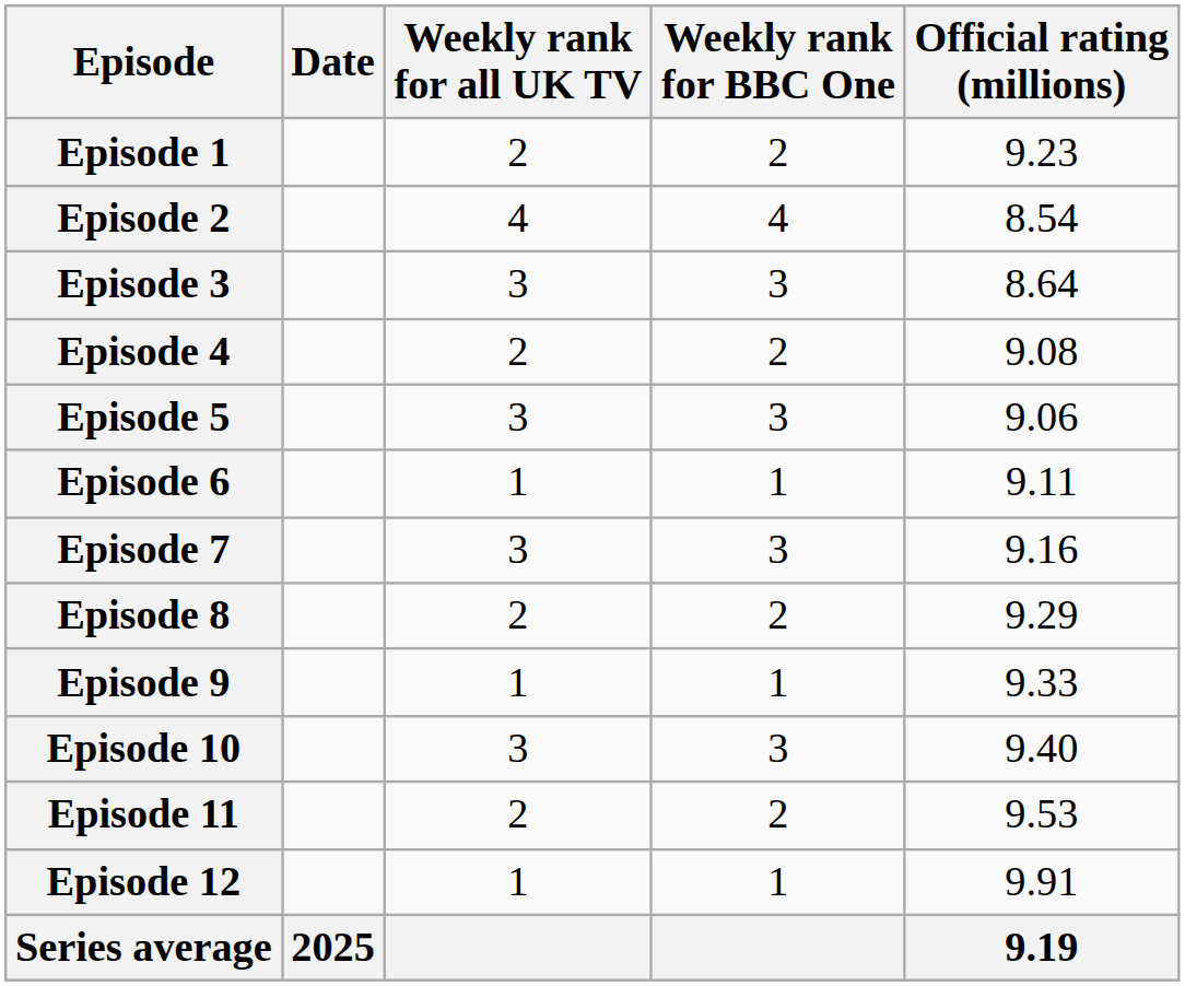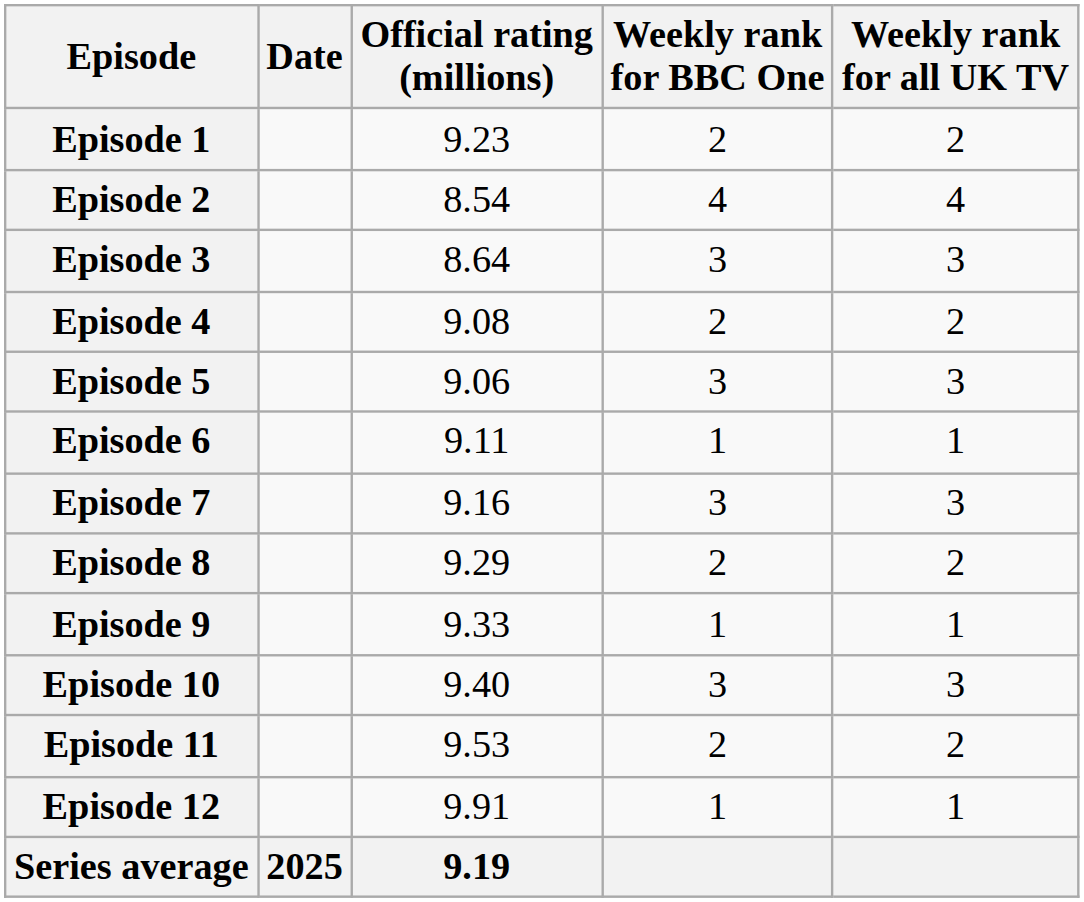 <table class="wikitable sortable" style="text-align:center">
 <tr>
 <th scope="col">Episode</th>
 <th scope="col">Date</th>
+<th scope="col">Official rating<br>(millions)</th>
+<th scope="col">Weekly rank<br>for BBC One</th>
 <th scope="col">Weekly rank<br>for all UK TV</th>
-<th scope="col">Weekly rank<br>for BBC One</th>
-<th scope="col">Official rating<br>(millions)</th>
 </tr>
 <tr>
 <th scope="row">Episode 1</th>
 <td></td>
+<td>9.23</td>
 <td>2</td>
 <td>2</td>
-<td>9.23</td>
 </tr>
 <tr>
 <th scope="row">Episode 2</th>
 <td></td>
+<td>8.54</td>
 <td>4</td>
 <td>4</td>
-<td>8.54</td>
 </tr>
 <tr>
 <th scope="row">Episode 3</th>
 <td></td>
+<td>8.64</td>
 <td>3</td>
 <td>3</td>
-<td>8.64</td>
 </tr>
 <tr>
 <th scope="row">Episode 4</th>
 <td></td>
+<td>9.08</td>
 <td>2</td>
 <td>2</td>
-<td>9.08</td>
 </tr>
 <tr>
 <th scope="row">Episode 5</th>
 <td></td>
+<td>9.06</td>
 <td>3</td>
 <td>3</td>
-<td>9.06</td>
 </tr>
 <tr>
 <th scope="row">Episode 6</th>
 <td></td>
+<td>9.11</td>
 <td>1</td>
 <td>1</td>
-<td>9.11</td>
 </tr>
 <tr>
 <th scope="row">Episode 7</th>
 <td></td>
+<td>9.16</td>
 <td>3</td>
 <td>3</td>
-<td>9.16</td>
 </tr>
 <tr>
 <th scope="row">Episode 8</th>
 <td></td>
+<td>9.29</td>
 <td>2</td>
 <td>2</td>
-<td>9.29</td>
 </tr>
 <tr>
 <th scope="row">Episode 9</th>
 <td></td>
+<td>9.33</td>
 <td>1</td>
 <td>1</td>
-<td>9.33</td>
 </tr>
 <tr>
 <th scope="row">Episode 10</th>
 <td></td>
+<td>9.40</td>
 <td>3</td>
 <td>3</td>
-<td>9.40</td>
 </tr>
 <tr>
 <th scope="row">Episode 11</th>
 <td></td>
+<td>9.53</td>
 <td>2</td>
 <td>2</td>
-<td>9.53</td>
 </tr>
 <tr>
 <th scope="row">Episode 12</th>
 <td></td>
+<td>9.91</td>
 <td>1</td>
 <td>1</td>
-<td>9.91</td>
 </tr>
 <tr>
 <th>Series average</th>
 <th>2025</th>
+<th>9.19</th>
 <th></th>
 <th></th>
-<th>9.19</th>
 </tr>
 </table>
